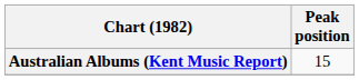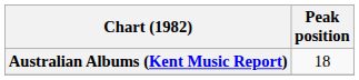 <table class="wikitable sortable plainrowheaders" style="text-align:center">
 <tr>
 <th scope="col">Chart (1982)</th>
 <th scope="col">Peak<br>position</th>
 </tr>
 <tr>
 <th scope="row">Australian Albums (<a href='#'>Kent Music Report</a>)</th>
-<td>15</td>
+<td>18</td>
 </tr>
 <tr>
 </tr>
 <tr>
 </tr>
 <tr>
 </tr>
 <tr>
 </tr>
 <tr>
 </tr>
 <tr>
 </tr>
 <tr>
 </tr>
 </table>
